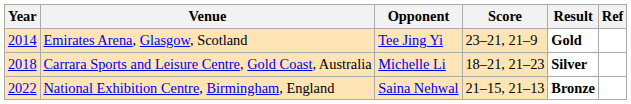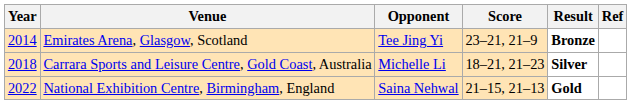 <table class="sortable wikitable" style="font-size: 90%;">
 <tr>
 <th>Year</th>
 <th>Venue</th>
 <th>Opponent</th>
 <th>Score</th>
 <th>Result</th>
 <th>Ref</th>
 </tr>
 <tr style="background:#FFE4B5">
 <td align="center"><a href='#'>2014</a></td>
 <td align="left"><a href='#'>Emirates Arena</a>, <a href='#'>Glasgow</a>, Scotland</td>
 <td align="left"> <a href='#'>Tee Jing Yi</a></td>
 <td align="left">23–21, 21–9</td>
-<td style="text-align:left; background:white"> <strong>Gold</strong></td>
+<td style="text-align:left; background:white"> <strong>Bronze</strong></td>
 <td style="text-align:center; background:white"></td>
 </tr>
 <tr style="background:#FFE4B5">
 <td align="center"><a href='#'>2018</a></td>
 <td align="left"><a href='#'>Carrara Sports and Leisure Centre</a>, <a href='#'>Gold Coast</a>, Australia</td>
 <td align="left"> <a href='#'>Michelle Li</a></td>
 <td align="left">18–21, 21–23</td>
 <td style="text-align:left; background:white"> <strong>Silver</strong></td>
 <td style="text-align:center; background:white"></td>
 </tr>
 <tr style="background:#FFE4B5">
 <td align="center"><a href='#'>2022</a></td>
 <td align="left"><a href='#'>National Exhibition Centre</a>, <a href='#'>Birmingham</a>, England</td>
 <td align="left"> <a href='#'>Saina Nehwal</a></td>
 <td align="left">21–15, 21–13</td>
-<td style="text-align:left; background:white"> <strong>Bronze</strong></td>
+<td style="text-align:left; background:white"> <strong>Gold</strong></td>
 <td style="text-align:center; background:white"></td>
 </tr>
 </table>
